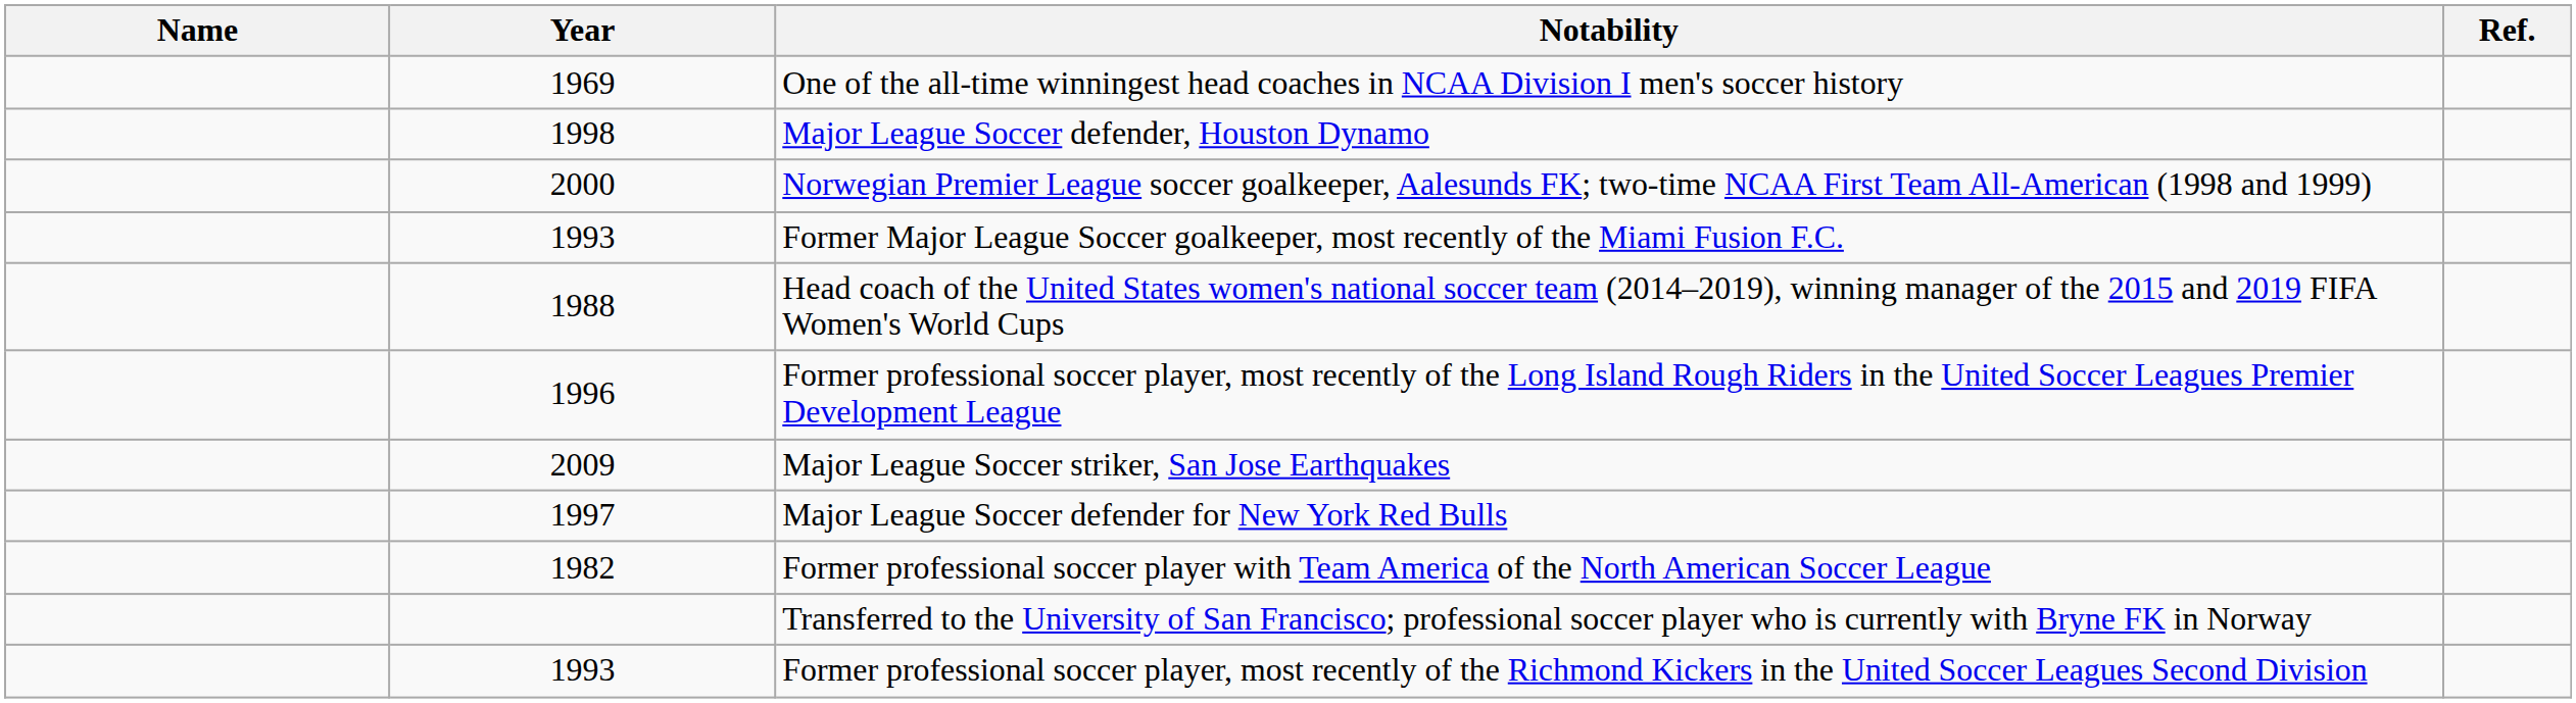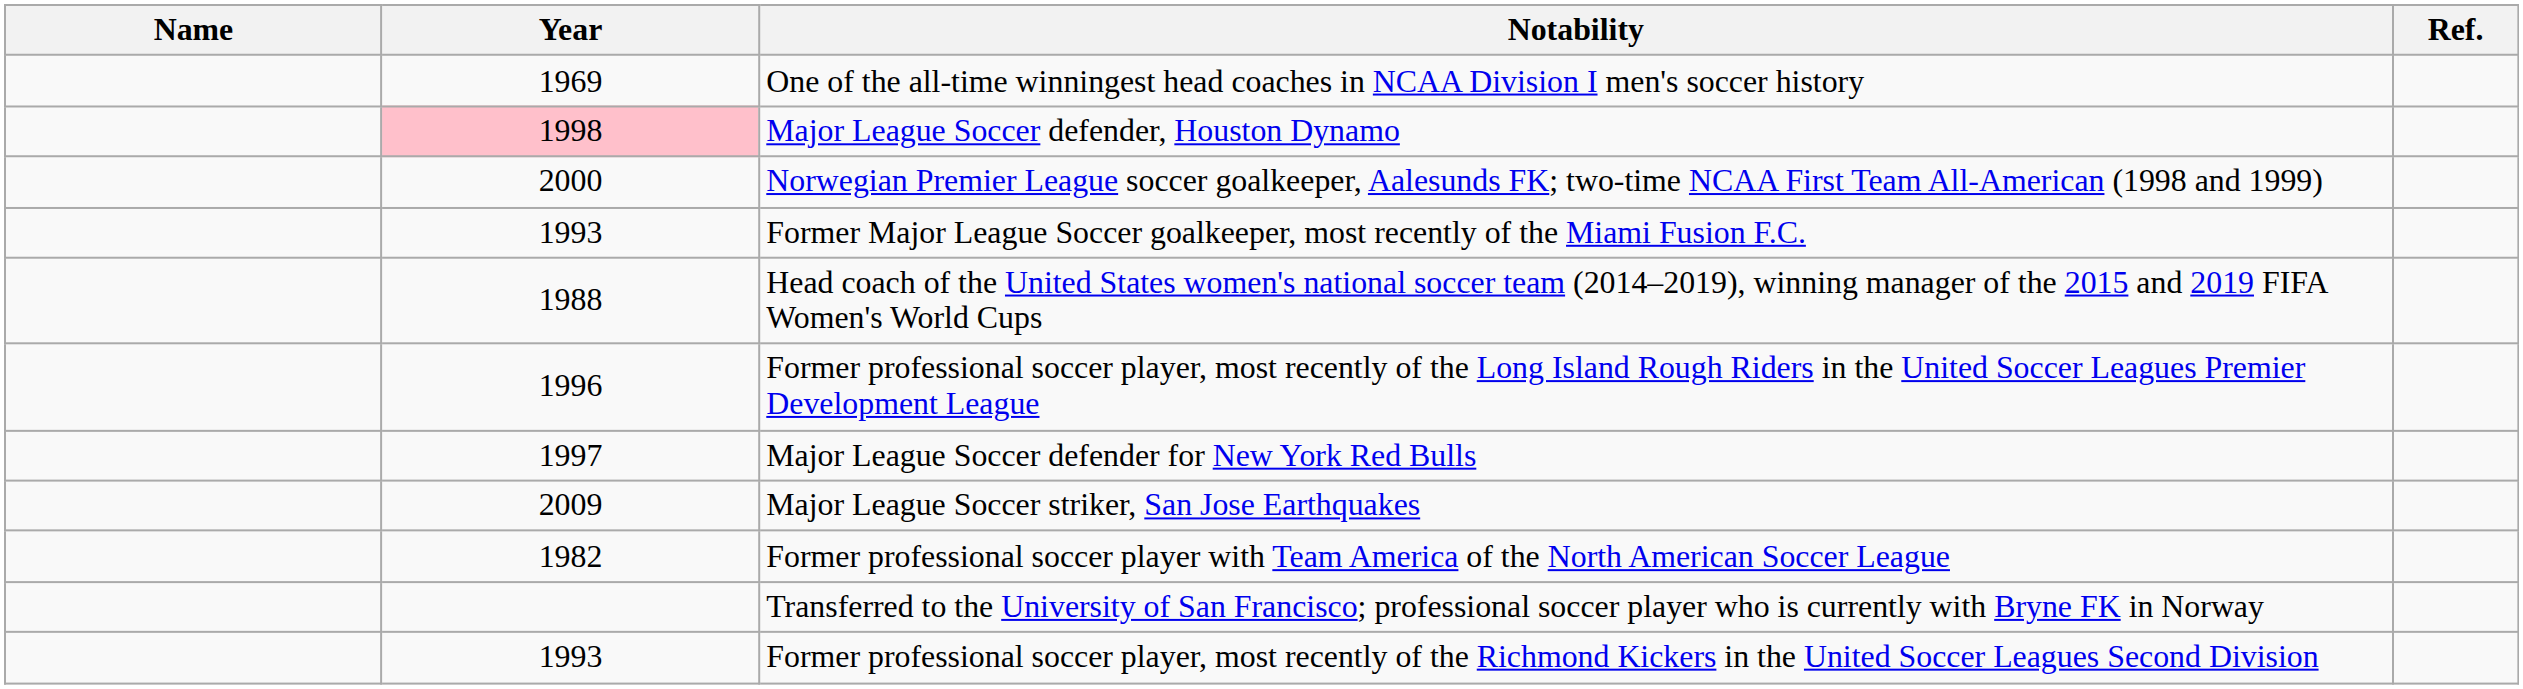 <table class="wikitable sortable" style="width:100%">
 <tr>
 <th width="15%">Name</th>
 <th width="15%">Year</th>
 <th width="65%" class="unsortable">Notability</th>
 <th width="5%" class="unsortable">Ref.</th>
 </tr>
 <tr>
 <td></td>
 <td align="center">1969</td>
 <td>One of the all-time winningest head coaches in <a href='#'>NCAA Division I</a> men's soccer history</td>
 <td align="center"></td>
 </tr>
 <tr>
 <td></td>
-<td align="center">1998</td>
+<td align="center" style="background: pink;">1998</td>
 <td><a href='#'>Major League Soccer</a> defender, <a href='#'>Houston Dynamo</a></td>
 <td align="center"></td>
 </tr>
 <tr>
 <td></td>
 <td align="center">2000</td>
 <td><a href='#'>Norwegian Premier League</a> soccer goalkeeper, <a href='#'>Aalesunds FK</a>; two-time <a href='#'>NCAA First Team All-American</a> (1998 and 1999)</td>
 <td align="center"></td>
 </tr>
 <tr>
 <td></td>
 <td align="center">1993</td>
 <td>Former Major League Soccer goalkeeper, most recently of the <a href='#'>Miami Fusion F.C.</a></td>
 <td align="center"></td>
 </tr>
 <tr>
 <td></td>
 <td align="center">1988</td>
 <td>Head coach of the <a href='#'>United States women's national soccer team</a> (2014–2019), winning manager of the <a href='#'>2015</a> and <a href='#'>2019</a> FIFA Women's World Cups</td>
 <td align="center"></td>
 </tr>
 <tr>
 <td></td>
 <td align="center">1996</td>
 <td>Former professional soccer player, most recently of the <a href='#'>Long Island Rough Riders</a> in the <a href='#'>United Soccer Leagues Premier Development League</a></td>
 <td align="center"></td>
 </tr>
 <tr>
 <td></td>
-<td align="center">2009</td>
-<td>Major League Soccer striker, <a href='#'>San Jose Earthquakes</a></td>
+<td align="center">1997</td>
+<td>Major League Soccer defender for <a href='#'>New York Red Bulls</a></td>
 <td align="center"></td>
 </tr>
 <tr>
 <td></td>
-<td align="center">1997</td>
-<td>Major League Soccer defender for <a href='#'>New York Red Bulls</a></td>
+<td align="center">2009</td>
+<td>Major League Soccer striker, <a href='#'>San Jose Earthquakes</a></td>
 <td align="center"></td>
 </tr>
 <tr>
 <td></td>
 <td align="center">1982</td>
 <td>Former professional soccer player with <a href='#'>Team America</a> of the <a href='#'>North American Soccer League</a></td>
 <td align="center"></td>
 </tr>
 <tr>
 <td></td>
 <td align="center"></td>
 <td>Transferred to the <a href='#'>University of San Francisco</a>; professional soccer player who is currently with <a href='#'>Bryne FK</a> in Norway</td>
 <td align="center"></td>
 </tr>
 <tr>
 <td></td>
 <td align="center">1993</td>
 <td>Former professional soccer player, most recently of the <a href='#'>Richmond Kickers</a> in the <a href='#'>United Soccer Leagues Second Division</a></td>
 <td align="center"></td>
 </tr>
 </table>
